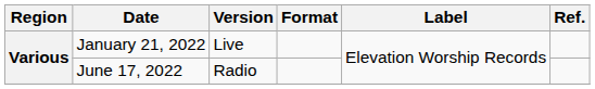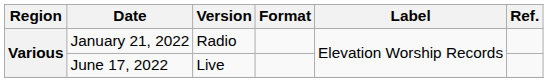 <table class="wikitable plainrowheaders">
 <tr>
 <th scope="col">Region</th>
 <th scope="col">Date</th>
 <th scope="col">Version</th>
 <th scope="col">Format</th>
 <th scope="col">Label</th>
 <th scope="col">Ref.</th>
 </tr>
 <tr>
 <th scope="row" rowspan="2">Various</th>
 <td>January 21, 2022</td>
-<td>Live</td>
+<td>Radio</td>
 <td></td>
 <td rowspan="2">Elevation Worship Records</td>
 <td></td>
 </tr>
 <tr>
 <td>June 17, 2022</td>
-<td>Radio</td>
+<td>Live</td>
 <td></td>
 <td></td>
 </tr>
 <tr>
 </tr>
 </table>
